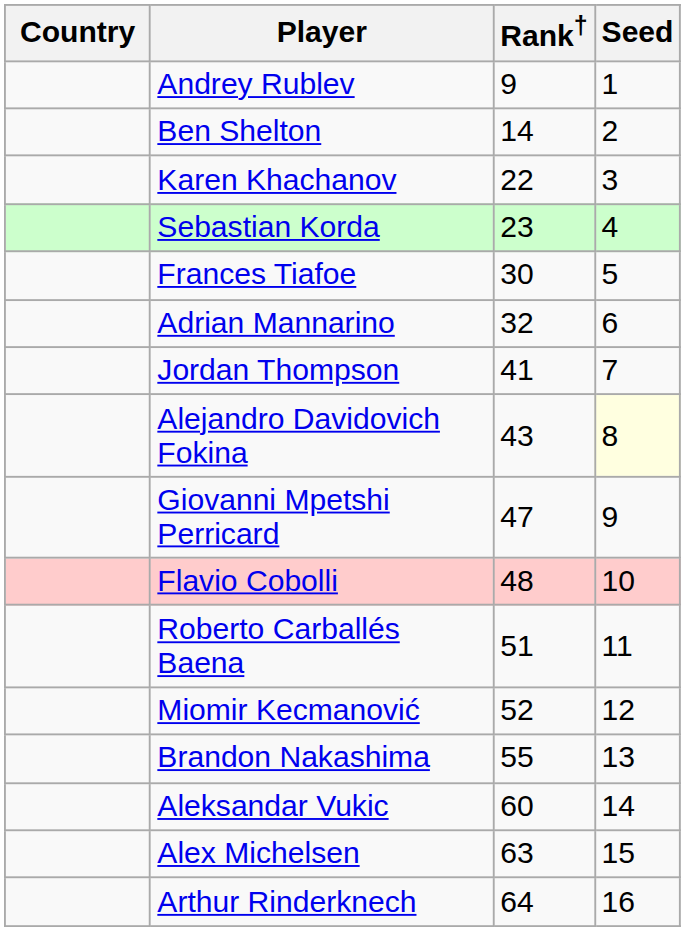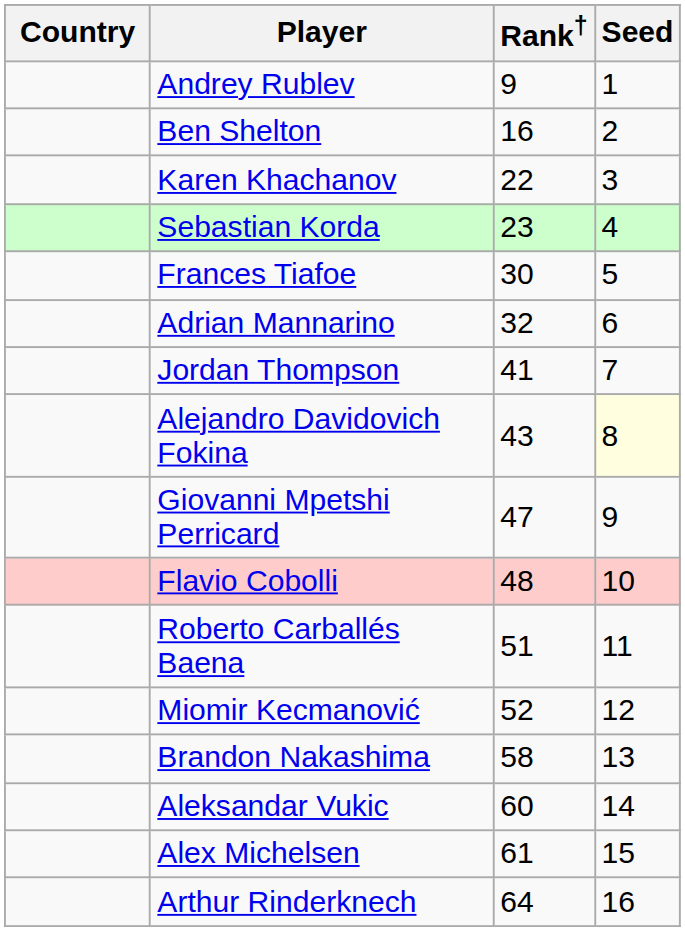 <table class="wikitable nowrap">
 <tr>
 <th width="70">Country</th>
 <th width="175">Player</th>
 <th>Rank<sup>†</sup></th>
 <th>Seed</th>
 </tr>
 <tr>
 <td></td>
 <td><a href='#'>Andrey Rublev</a></td>
 <td>9</td>
 <td>1</td>
 </tr>
 <tr>
 <td></td>
 <td><a href='#'>Ben Shelton</a></td>
-<td>14</td>
+<td>16</td>
 <td>2</td>
 </tr>
 <tr>
 <td></td>
 <td><a href='#'>Karen Khachanov</a></td>
 <td>22</td>
 <td>3</td>
 </tr>
 <tr bgcolor=#cfc>
 <td></td>
 <td><a href='#'>Sebastian Korda</a></td>
 <td>23</td>
 <td>4</td>
 </tr>
 <tr>
 <td></td>
 <td><a href='#'>Frances Tiafoe</a></td>
 <td>30</td>
 <td>5</td>
 </tr>
 <tr>
 <td></td>
 <td><a href='#'>Adrian Mannarino</a></td>
 <td>32</td>
 <td>6</td>
 </tr>
 <tr>
 <td></td>
 <td><a href='#'>Jordan Thompson</a></td>
 <td>41</td>
 <td>7</td>
 </tr>
 <tr>
 <td></td>
 <td><a href='#'>Alejandro Davidovich Fokina</a></td>
 <td>43</td>
 <td style="background: lightyellow;">8</td>
 </tr>
 <tr>
 <td></td>
 <td><a href='#'>Giovanni Mpetshi Perricard</a></td>
 <td>47</td>
 <td>9</td>
 </tr>
 <tr bgcolor=#fcc>
 <td></td>
 <td><a href='#'>Flavio Cobolli</a></td>
 <td>48</td>
 <td>10</td>
 </tr>
 <tr>
 <td></td>
 <td><a href='#'>Roberto Carballés Baena</a></td>
 <td>51</td>
 <td>11</td>
 </tr>
 <tr>
 <td></td>
 <td><a href='#'>Miomir Kecmanović</a></td>
 <td>52</td>
 <td>12</td>
 </tr>
 <tr>
 <td></td>
 <td><a href='#'>Brandon Nakashima</a></td>
-<td>55</td>
+<td>58</td>
 <td>13</td>
 </tr>
 <tr>
 <td></td>
 <td><a href='#'>Aleksandar Vukic</a></td>
 <td>60</td>
 <td>14</td>
 </tr>
 <tr>
 <td></td>
 <td><a href='#'>Alex Michelsen</a></td>
-<td>63</td>
+<td>61</td>
 <td>15</td>
 </tr>
 <tr>
 <td></td>
 <td><a href='#'>Arthur Rinderknech</a></td>
 <td>64</td>
 <td>16</td>
 </tr>
 </table>
